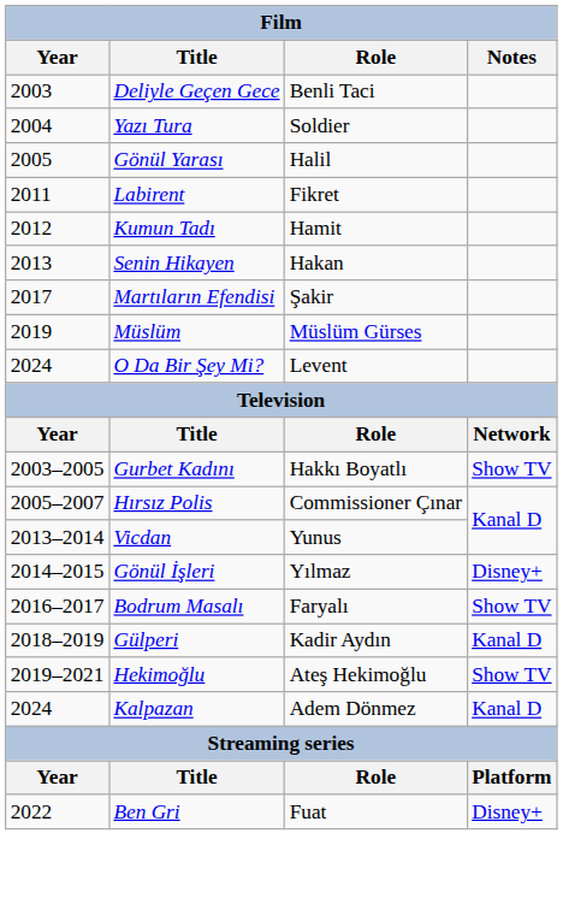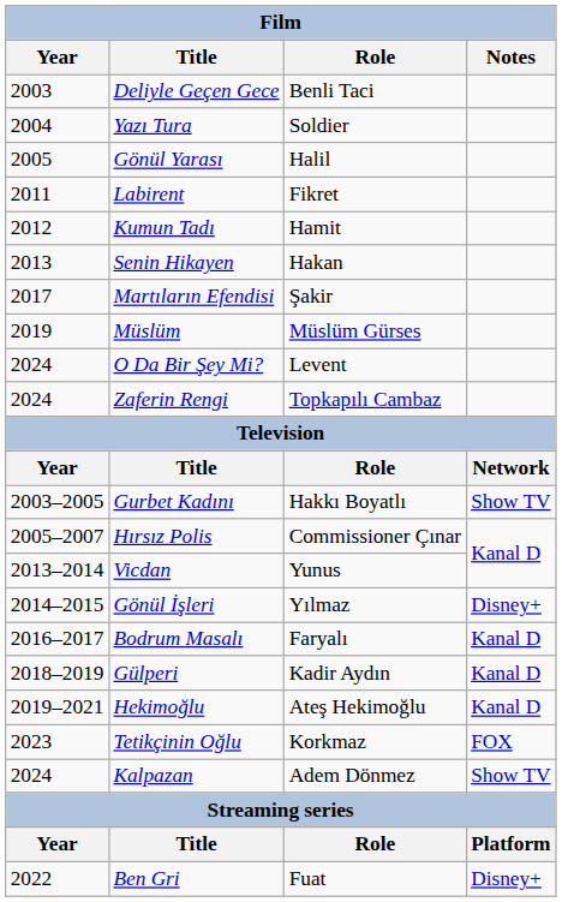 <table class="wikitable" style="font-size:90%">
 <tr>
 <th colspan="4" style="background:LightSteelBlue">Film</th>
 </tr>
 <tr>
 <th>Year</th>
 <th>Title</th>
 <th>Role</th>
 <th>Notes</th>
 </tr>
 <tr>
 <td>2003</td>
 <td><em><a href='#'>Deliyle Geçen Gece</a></em></td>
 <td>Benli Taci</td>
 <td></td>
 </tr>
 <tr>
 <td>2004</td>
 <td><a href='#'><em>Yazı Tura</em></a></td>
 <td>Soldier</td>
 <td></td>
 </tr>
 <tr>
 <td>2005</td>
 <td><a href='#'><em>Gönül Yarası</em></a></td>
 <td>Halil</td>
 <td></td>
 </tr>
 <tr>
 <td>2011</td>
 <td><a href='#'><em>Labirent</em></a></td>
 <td>Fikret</td>
 <td></td>
 </tr>
 <tr>
 <td>2012</td>
 <td><em><a href='#'>Kumun Tadı</a></em></td>
 <td>Hamit</td>
 <td></td>
 </tr>
 <tr>
 <td>2013</td>
 <td><em><a href='#'>Senin Hikayen</a></em></td>
 <td>Hakan</td>
 <td></td>
 </tr>
 <tr>
 <td>2017</td>
 <td><em><a href='#'>Martıların Efendisi</a></em></td>
 <td>Şakir</td>
 <td></td>
 </tr>
 <tr>
 <td>2019</td>
 <td><a href='#'><em>Müslüm</em></a></td>
 <td><a href='#'>Müslüm Gürses</a></td>
 <td></td>
 </tr>
 <tr>
 <td>2024</td>
 <td><em><a href='#'>O Da Bir Şey Mi?</a></em></td>
 <td>Levent</td>
 <td></td>
 </tr>
 <tr>
+<td>2024</td>
+<td><em><a href='#'>Zaferin Rengi</a></em></td>
+<td><a href='#'>Topkapılı Cambaz</a></td>
+<td></td>
+</tr>
+<tr>
 <th colspan="4" style="background:LightSteelBlue">Television</th>
 </tr>
 <tr>
 <th>Year</th>
 <th>Title</th>
 <th>Role</th>
 <th>Network</th>
 </tr>
 <tr>
 <td>2003–2005</td>
 <td><em><a href='#'>Gurbet Kadını</a></em></td>
 <td>Hakkı Boyatlı</td>
 <td><a href='#'>Show TV</a></td>
 </tr>
 <tr>
 <td>2005–2007</td>
 <td><em><a href='#'>Hırsız Polis</a></em></td>
 <td>Commissioner Çınar</td>
 <td rowspan="2"><a href='#'>Kanal D</a></td>
 </tr>
 <tr>
 <td>2013–2014</td>
 <td><em><a href='#'>Vicdan</a></em></td>
 <td>Yunus</td>
 </tr>
 <tr>
 <td>2014–2015</td>
 <td><em><a href='#'>Gönül İşleri</a></em></td>
 <td>Yılmaz</td>
 <td><a href='#'>Disney+</a></td>
 </tr>
 <tr>
 <td>2016–2017</td>
 <td><em><a href='#'>Bodrum Masalı</a></em></td>
 <td>Faryalı</td>
-<td><a href='#'>Show TV</a></td>
+<td><a href='#'>Kanal D</a></td>
 </tr>
 <tr>
 <td>2018–2019</td>
 <td><em><a href='#'>Gülperi</a></em></td>
 <td>Kadir Aydın</td>
 <td><a href='#'>Kanal D</a></td>
 </tr>
 <tr>
 <td>2019–2021</td>
 <td><a href='#'><em>Hekimoğlu</em></a></td>
 <td>Ateş Hekimoğlu</td>
-<td><a href='#'>Show TV</a></td>
+<td><a href='#'>Kanal D</a></td>
+</tr>
+<tr>
+<td>2023</td>
+<td><em><a href='#'>Tetikçinin Oğlu</a></em></td>
+<td>Korkmaz</td>
+<td><a href='#'>FOX</a></td>
 </tr>
 <tr>
 <td>2024</td>
 <td><em><a href='#'>Kalpazan</a></em></td>
 <td>Adem Dönmez</td>
-<td><a href='#'>Kanal D</a></td>
+<td><a href='#'>Show TV</a></td>
 </tr>
 <tr>
 <th colspan="4" style="background:LightSteelBlue">Streaming series</th>
 </tr>
 <tr>
 <th>Year</th>
 <th>Title</th>
 <th>Role</th>
 <th>Platform</th>
 </tr>
 <tr>
 <td>2022</td>
 <td><em><a href='#'>Ben Gri</a></em></td>
 <td>Fuat</td>
 <td><a href='#'>Disney+</a></td>
 </tr>
 </table>
